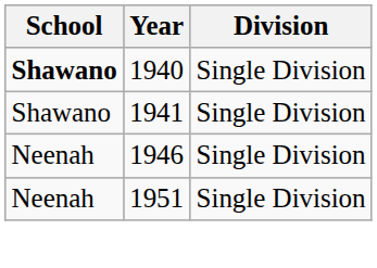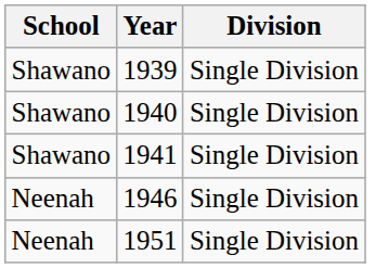 <table class="wikitable">
 <tr>
 <th>School</th>
 <th>Year</th>
 <th>Division</th>
 </tr>
 <tr>
-<td><strong>Shawano</strong></td>
+<td>Shawano</td>
+<td>1939</td>
+<td>Single Division</td>
+</tr>
+<tr>
+<td>Shawano</td>
 <td>1940</td>
 <td>Single Division</td>
 </tr>
 <tr>
 <td>Shawano</td>
 <td>1941</td>
 <td>Single Division</td>
 </tr>
 <tr>
 <td>Neenah</td>
 <td>1946</td>
 <td>Single Division</td>
 </tr>
 <tr>
 <td>Neenah</td>
 <td>1951</td>
 <td>Single Division</td>
 </tr>
 </table>
